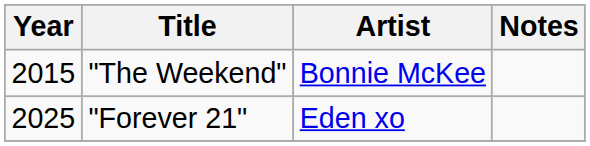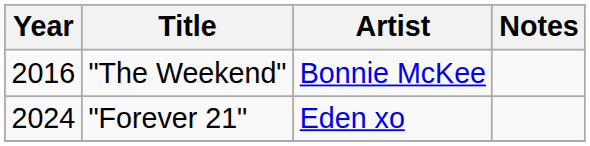 <table class="wikitable sortable">
 <tr>
 <th>Year</th>
 <th>Title</th>
 <th>Artist</th>
 <th class="unsortable">Notes</th>
 </tr>
 <tr>
-<td>2015</td>
+<td>2016</td>
 <td>"The Weekend"</td>
 <td><a href='#'>Bonnie McKee</a></td>
 <td></td>
 </tr>
 <tr>
-<td>2025</td>
+<td>2024</td>
 <td>"Forever 21"</td>
 <td><a href='#'>Eden xo</a></td>
 <td></td>
 </tr>
 <tr>
 </tr>
 </table>
